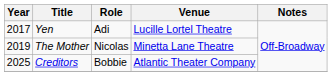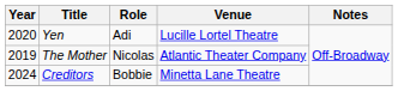 <table class="wikitable sortable">
 <tr>
 <th>Year</th>
 <th>Title</th>
 <th>Role</th>
 <th>Venue</th>
 <th>Notes</th>
 </tr>
 <tr>
-<td>2017</td>
+<td>2020</td>
 <td><em>Yen</em></td>
 <td>Adi</td>
 <td><a href='#'>Lucille Lortel Theatre</a></td>
 <td rowspan=3><a href='#'>Off-Broadway</a></td>
 </tr>
 <tr>
 <td>2019</td>
 <td><em>The Mother</em></td>
 <td>Nicolas</td>
-<td><a href='#'>Minetta Lane Theatre</a></td>
+<td><a href='#'>Atlantic Theater Company</a></td>
 </tr>
 <tr>
-<td>2025</td>
+<td>2024</td>
 <td><em><a href='#'>Creditors</a></em></td>
 <td>Bobbie</td>
-<td><a href='#'>Atlantic Theater Company</a></td>
+<td><a href='#'>Minetta Lane Theatre</a></td>
 </tr>
 <tr>
 </tr>
 </table>
